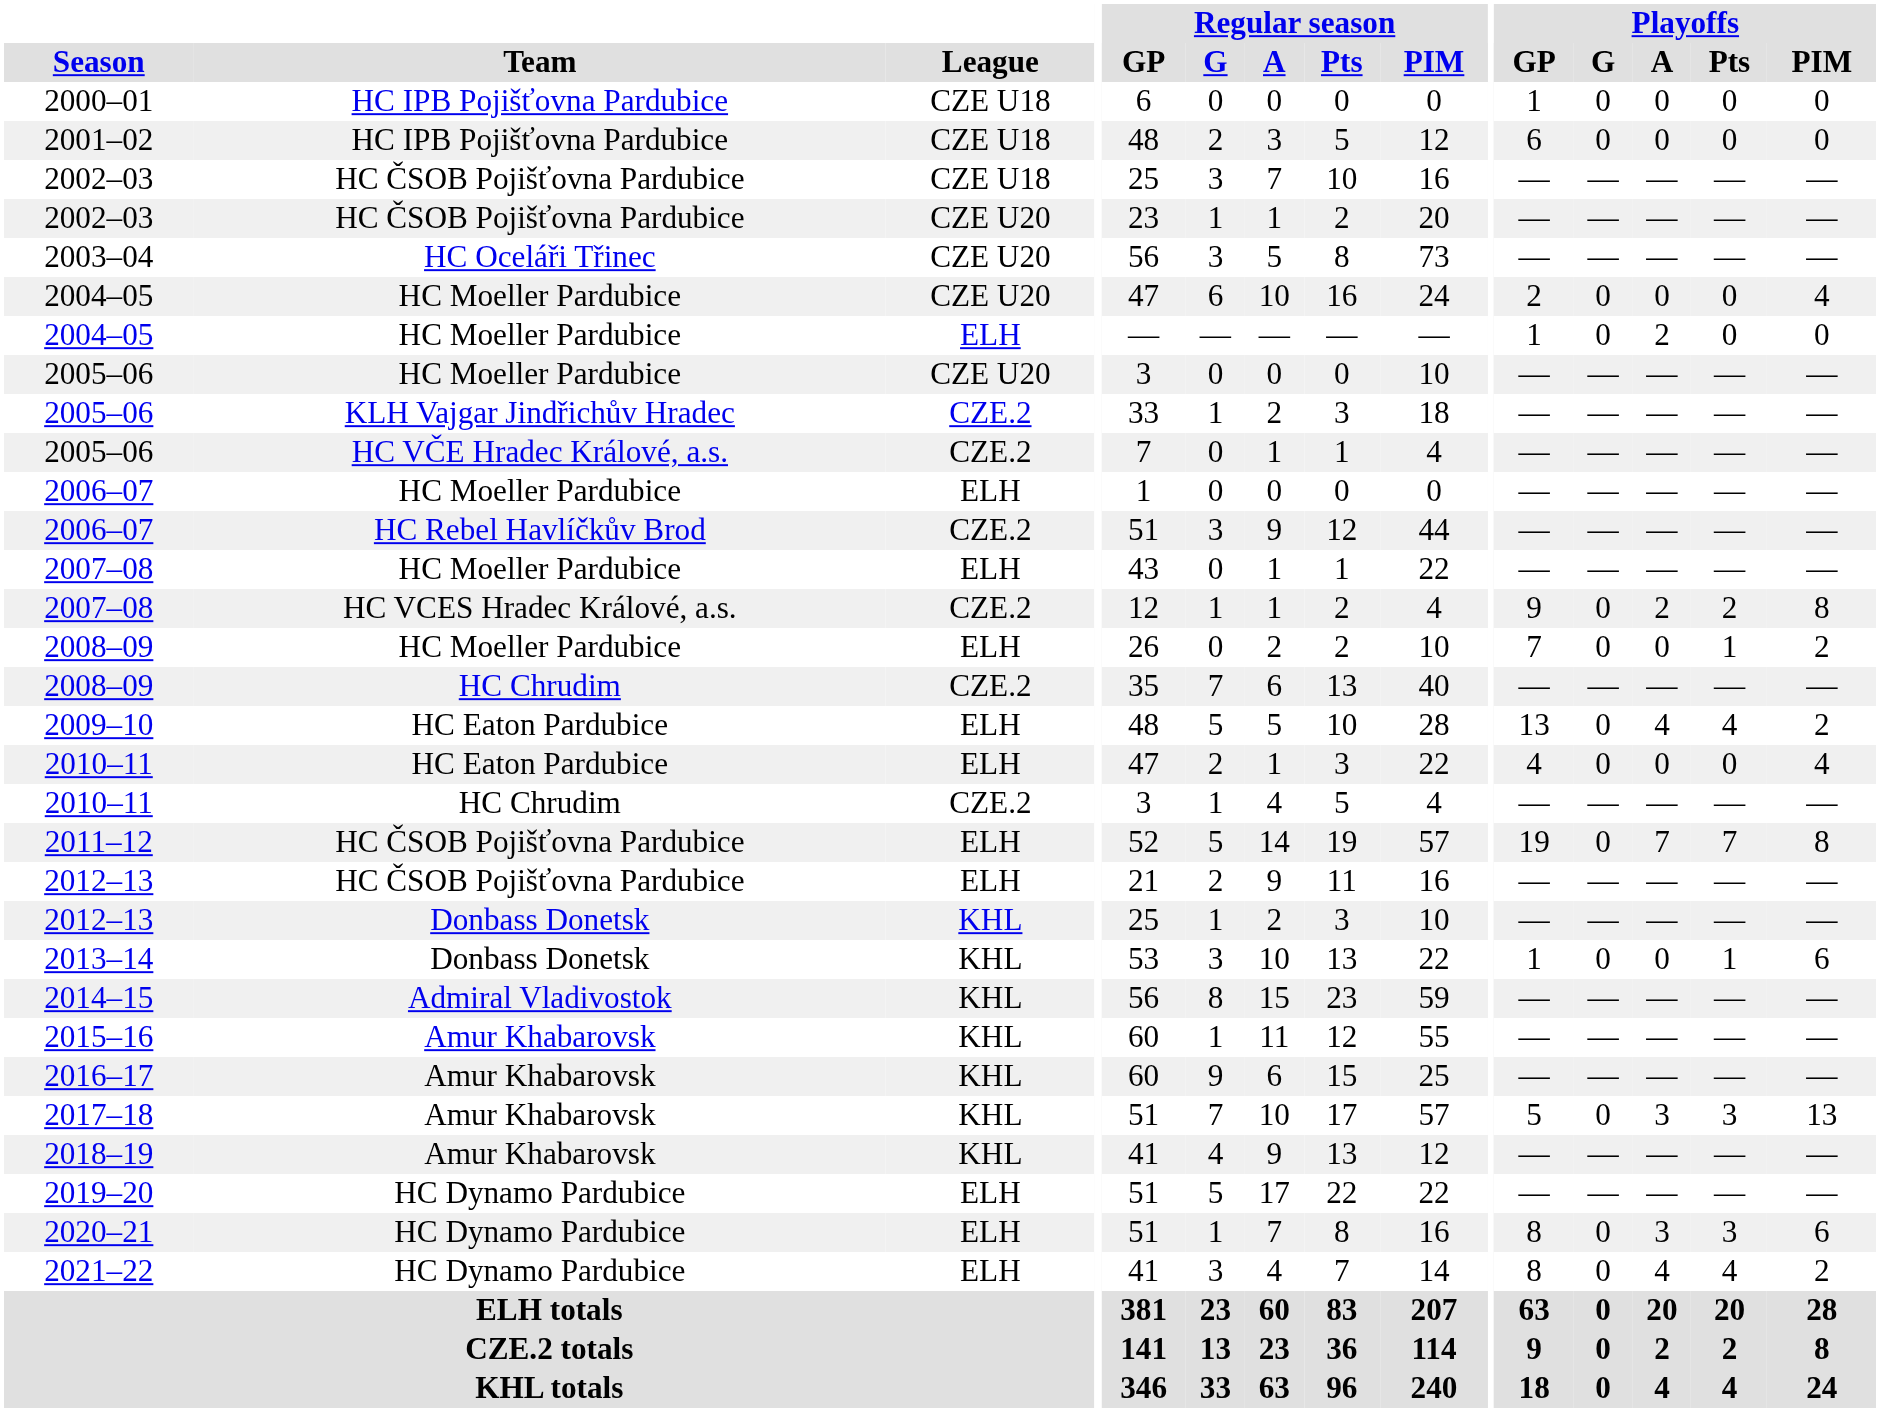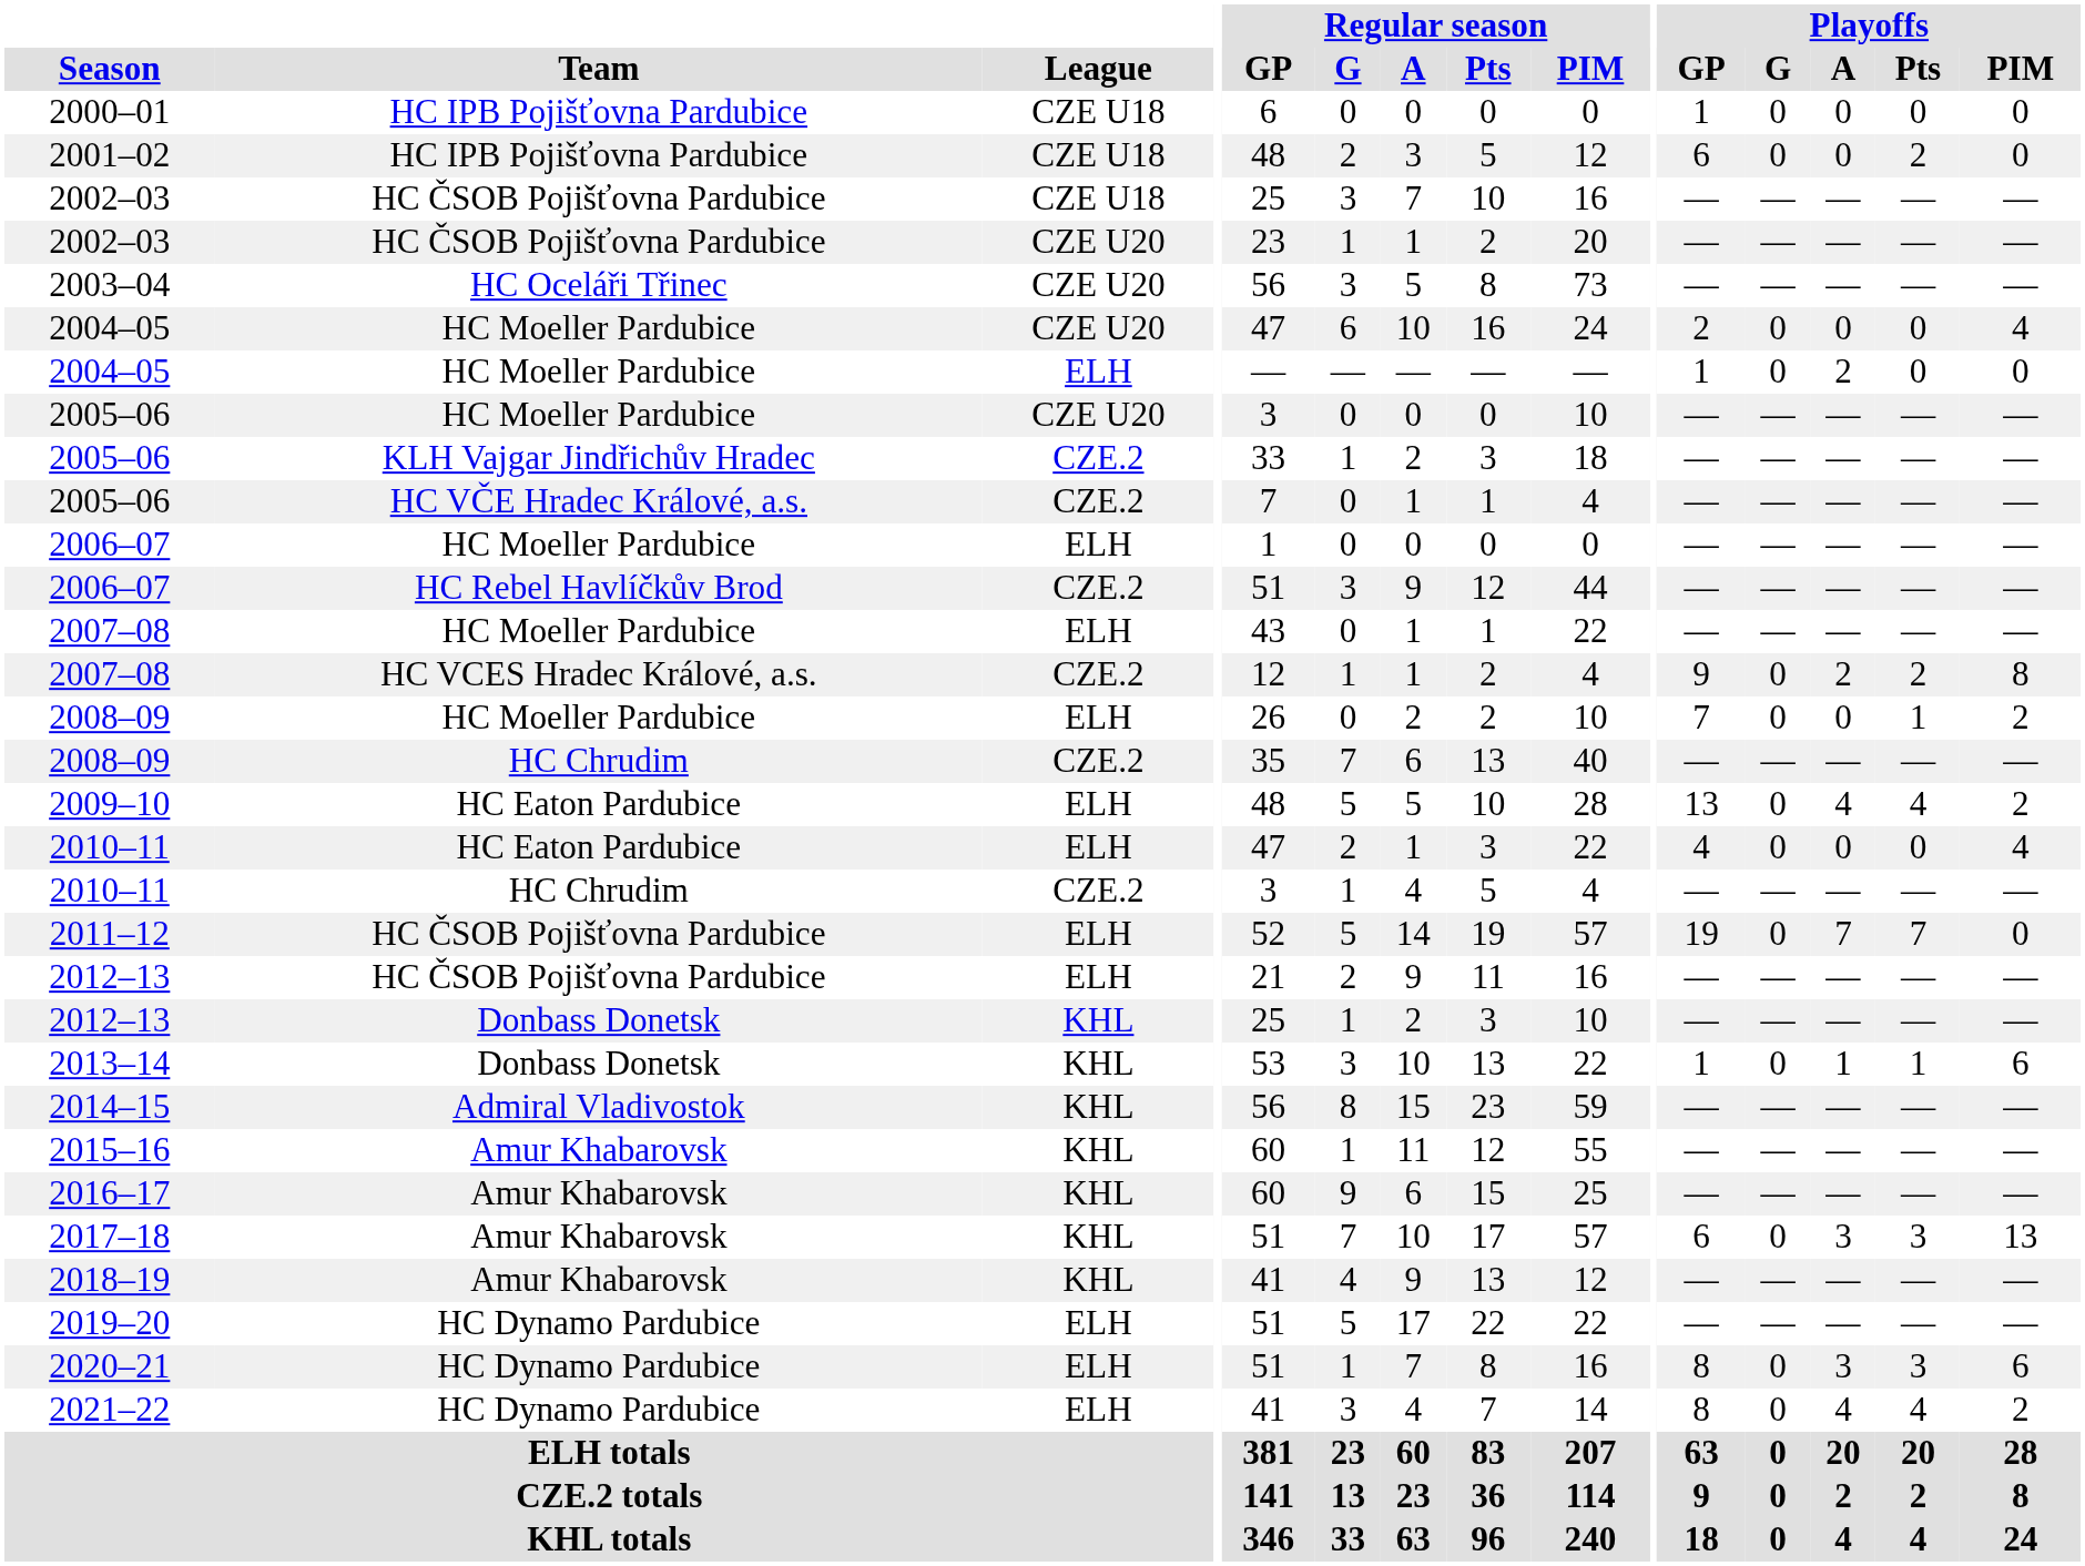 <table border="0" cellpadding="1" cellspacing="0" style="text-align:center; width:60em">
 <tr bgcolor="#e0e0e0">
 <th colspan="3"  bgcolor="#ffffff"></th>
 <th rowspan="100" bgcolor="#ffffff"></th>
 <th colspan="5"><a href='#'>Regular season</a></th>
 <th rowspan="100" bgcolor="#ffffff"></th>
 <th colspan="5"><a href='#'>Playoffs</a></th>
 </tr>
 <tr bgcolor="#e0e0e0">
 <th><a href='#'>Season</a></th>
 <th>Team</th>
 <th>League</th>
 <th>GP</th>
 <th><a href='#'>G</a></th>
 <th><a href='#'>A</a></th>
 <th><a href='#'>Pts</a></th>
 <th><a href='#'>PIM</a></th>
 <th>GP</th>
 <th>G</th>
 <th>A</th>
 <th>Pts</th>
 <th>PIM</th>
 </tr>
 <tr>
 <td>2000–01</td>
 <td><a href='#'>HC IPB Pojišťovna Pardubice</a></td>
 <td>CZE U18</td>
 <td>6</td>
 <td>0</td>
 <td>0</td>
 <td>0</td>
 <td>0</td>
 <td>1</td>
 <td>0</td>
 <td>0</td>
 <td>0</td>
 <td>0</td>
 </tr>
 <tr bgcolor="#f0f0f0">
 <td>2001–02</td>
 <td>HC IPB Pojišťovna Pardubice</td>
 <td>CZE U18</td>
 <td>48</td>
 <td>2</td>
 <td>3</td>
 <td>5</td>
 <td>12</td>
 <td>6</td>
 <td>0</td>
 <td>0</td>
-<td>0</td>
+<td>2</td>
 <td>0</td>
 </tr>
 <tr>
 <td>2002–03</td>
 <td>HC ČSOB Pojišťovna Pardubice</td>
 <td>CZE U18</td>
 <td>25</td>
 <td>3</td>
 <td>7</td>
 <td>10</td>
 <td>16</td>
 <td>—</td>
 <td>—</td>
 <td>—</td>
 <td>—</td>
 <td>—</td>
 </tr>
 <tr bgcolor="#f0f0f0">
 <td>2002–03</td>
 <td>HC ČSOB Pojišťovna Pardubice</td>
 <td>CZE U20</td>
 <td>23</td>
 <td>1</td>
 <td>1</td>
 <td>2</td>
 <td>20</td>
 <td>—</td>
 <td>—</td>
 <td>—</td>
 <td>—</td>
 <td>—</td>
 </tr>
 <tr>
 <td>2003–04</td>
 <td><a href='#'>HC Oceláři Třinec</a></td>
 <td>CZE U20</td>
 <td>56</td>
 <td>3</td>
 <td>5</td>
 <td>8</td>
 <td>73</td>
 <td>—</td>
 <td>—</td>
 <td>—</td>
 <td>—</td>
 <td>—</td>
 </tr>
 <tr bgcolor="#f0f0f0">
 <td>2004–05</td>
 <td>HC Moeller Pardubice</td>
 <td>CZE U20</td>
 <td>47</td>
 <td>6</td>
 <td>10</td>
 <td>16</td>
 <td>24</td>
 <td>2</td>
 <td>0</td>
 <td>0</td>
 <td>0</td>
 <td>4</td>
 </tr>
 <tr>
 <td><a href='#'>2004–05</a></td>
 <td>HC Moeller Pardubice</td>
 <td><a href='#'>ELH</a></td>
 <td>—</td>
 <td>—</td>
 <td>—</td>
 <td>—</td>
 <td>—</td>
 <td>1</td>
 <td>0</td>
 <td>2</td>
 <td>0</td>
 <td>0</td>
 </tr>
 <tr bgcolor="#f0f0f0">
 <td>2005–06</td>
 <td>HC Moeller Pardubice</td>
 <td>CZE U20</td>
 <td>3</td>
 <td>0</td>
 <td>0</td>
 <td>0</td>
 <td>10</td>
 <td>—</td>
 <td>—</td>
 <td>—</td>
 <td>—</td>
 <td>—</td>
 </tr>
 <tr>
 <td><a href='#'>2005–06</a></td>
 <td><a href='#'>KLH Vajgar Jindřichův Hradec</a></td>
 <td><a href='#'>CZE.2</a></td>
 <td>33</td>
 <td>1</td>
 <td>2</td>
 <td>3</td>
 <td>18</td>
 <td>—</td>
 <td>—</td>
 <td>—</td>
 <td>—</td>
 <td>—</td>
 </tr>
 <tr bgcolor="#f0f0f0">
 <td>2005–06</td>
 <td><a href='#'>HC VČE Hradec Králové, a.s.</a></td>
 <td>CZE.2</td>
 <td>7</td>
 <td>0</td>
 <td>1</td>
 <td>1</td>
 <td>4</td>
 <td>—</td>
 <td>—</td>
 <td>—</td>
 <td>—</td>
 <td>—</td>
 </tr>
 <tr>
 <td><a href='#'>2006–07</a></td>
 <td>HC Moeller Pardubice</td>
 <td>ELH</td>
 <td>1</td>
 <td>0</td>
 <td>0</td>
 <td>0</td>
 <td>0</td>
 <td>—</td>
 <td>—</td>
 <td>—</td>
 <td>—</td>
 <td>—</td>
 </tr>
 <tr bgcolor="#f0f0f0">
 <td><a href='#'>2006–07</a></td>
 <td><a href='#'>HC Rebel Havlíčkův Brod</a></td>
 <td>CZE.2</td>
 <td>51</td>
 <td>3</td>
 <td>9</td>
 <td>12</td>
 <td>44</td>
 <td>—</td>
 <td>—</td>
 <td>—</td>
 <td>—</td>
 <td>—</td>
 </tr>
 <tr>
 <td><a href='#'>2007–08</a></td>
 <td>HC Moeller Pardubice</td>
 <td>ELH</td>
 <td>43</td>
 <td>0</td>
 <td>1</td>
 <td>1</td>
 <td>22</td>
 <td>—</td>
 <td>—</td>
 <td>—</td>
 <td>—</td>
 <td>—</td>
 </tr>
 <tr bgcolor="#f0f0f0">
 <td><a href='#'>2007–08</a></td>
 <td>HC VCES Hradec Králové, a.s.</td>
 <td>CZE.2</td>
 <td>12</td>
 <td>1</td>
 <td>1</td>
 <td>2</td>
 <td>4</td>
 <td>9</td>
 <td>0</td>
 <td>2</td>
 <td>2</td>
 <td>8</td>
 </tr>
 <tr>
 <td><a href='#'>2008–09</a></td>
 <td>HC Moeller Pardubice</td>
 <td>ELH</td>
 <td>26</td>
 <td>0</td>
 <td>2</td>
 <td>2</td>
 <td>10</td>
 <td>7</td>
 <td>0</td>
 <td>0</td>
 <td>1</td>
 <td>2</td>
 </tr>
 <tr bgcolor="#f0f0f0">
 <td><a href='#'>2008–09</a></td>
 <td><a href='#'>HC Chrudim</a></td>
 <td>CZE.2</td>
 <td>35</td>
 <td>7</td>
 <td>6</td>
 <td>13</td>
 <td>40</td>
 <td>—</td>
 <td>—</td>
 <td>—</td>
 <td>—</td>
 <td>—</td>
 </tr>
 <tr>
 <td><a href='#'>2009–10</a></td>
 <td>HC Eaton Pardubice</td>
 <td>ELH</td>
 <td>48</td>
 <td>5</td>
 <td>5</td>
 <td>10</td>
 <td>28</td>
 <td>13</td>
 <td>0</td>
 <td>4</td>
 <td>4</td>
 <td>2</td>
 </tr>
 <tr bgcolor="#f0f0f0">
 <td><a href='#'>2010–11</a></td>
 <td>HC Eaton Pardubice</td>
 <td>ELH</td>
 <td>47</td>
 <td>2</td>
 <td>1</td>
 <td>3</td>
 <td>22</td>
 <td>4</td>
 <td>0</td>
 <td>0</td>
 <td>0</td>
 <td>4</td>
 </tr>
 <tr>
 <td><a href='#'>2010–11</a></td>
 <td>HC Chrudim</td>
 <td>CZE.2</td>
 <td>3</td>
 <td>1</td>
 <td>4</td>
 <td>5</td>
 <td>4</td>
 <td>—</td>
 <td>—</td>
 <td>—</td>
 <td>—</td>
 <td>—</td>
 </tr>
 <tr bgcolor="#f0f0f0">
 <td><a href='#'>2011–12</a></td>
 <td>HC ČSOB Pojišťovna Pardubice</td>
 <td>ELH</td>
 <td>52</td>
 <td>5</td>
 <td>14</td>
 <td>19</td>
 <td>57</td>
 <td>19</td>
 <td>0</td>
 <td>7</td>
 <td>7</td>
-<td>8</td>
+<td>0</td>
 </tr>
 <tr>
 <td><a href='#'>2012–13</a></td>
 <td>HC ČSOB Pojišťovna Pardubice</td>
 <td>ELH</td>
 <td>21</td>
 <td>2</td>
 <td>9</td>
 <td>11</td>
 <td>16</td>
 <td>—</td>
 <td>—</td>
 <td>—</td>
 <td>—</td>
 <td>—</td>
 </tr>
 <tr bgcolor="#f0f0f0">
 <td><a href='#'>2012–13</a></td>
 <td><a href='#'>Donbass Donetsk</a></td>
 <td><a href='#'>KHL</a></td>
 <td>25</td>
 <td>1</td>
 <td>2</td>
 <td>3</td>
 <td>10</td>
 <td>—</td>
 <td>—</td>
 <td>—</td>
 <td>—</td>
 <td>—</td>
 </tr>
 <tr>
 <td><a href='#'>2013–14</a></td>
 <td>Donbass Donetsk</td>
 <td>KHL</td>
 <td>53</td>
 <td>3</td>
 <td>10</td>
 <td>13</td>
 <td>22</td>
 <td>1</td>
 <td>0</td>
-<td>0</td>
+<td>1</td>
 <td>1</td>
 <td>6</td>
 </tr>
 <tr bgcolor="#f0f0f0">
 <td><a href='#'>2014–15</a></td>
 <td><a href='#'>Admiral Vladivostok</a></td>
 <td>KHL</td>
 <td>56</td>
 <td>8</td>
 <td>15</td>
 <td>23</td>
 <td>59</td>
 <td>—</td>
 <td>—</td>
 <td>—</td>
 <td>—</td>
 <td>—</td>
 </tr>
 <tr>
 <td><a href='#'>2015–16</a></td>
 <td><a href='#'>Amur Khabarovsk</a></td>
 <td>KHL</td>
 <td>60</td>
 <td>1</td>
 <td>11</td>
 <td>12</td>
 <td>55</td>
 <td>—</td>
 <td>—</td>
 <td>—</td>
 <td>—</td>
 <td>—</td>
 </tr>
 <tr bgcolor="#f0f0f0">
 <td><a href='#'>2016–17</a></td>
 <td>Amur Khabarovsk</td>
 <td>KHL</td>
 <td>60</td>
 <td>9</td>
 <td>6</td>
 <td>15</td>
 <td>25</td>
 <td>—</td>
 <td>—</td>
 <td>—</td>
 <td>—</td>
 <td>—</td>
 </tr>
 <tr>
 <td><a href='#'>2017–18</a></td>
 <td>Amur Khabarovsk</td>
 <td>KHL</td>
 <td>51</td>
 <td>7</td>
 <td>10</td>
 <td>17</td>
 <td>57</td>
-<td>5</td>
+<td>6</td>
 <td>0</td>
 <td>3</td>
 <td>3</td>
 <td>13</td>
 </tr>
 <tr bgcolor="#f0f0f0">
 <td><a href='#'>2018–19</a></td>
 <td>Amur Khabarovsk</td>
 <td>KHL</td>
 <td>41</td>
 <td>4</td>
 <td>9</td>
 <td>13</td>
 <td>12</td>
 <td>—</td>
 <td>—</td>
 <td>—</td>
 <td>—</td>
 <td>—</td>
 </tr>
 <tr>
 <td><a href='#'>2019–20</a></td>
 <td>HC Dynamo Pardubice</td>
 <td>ELH</td>
 <td>51</td>
 <td>5</td>
 <td>17</td>
 <td>22</td>
 <td>22</td>
 <td>—</td>
 <td>—</td>
 <td>—</td>
 <td>—</td>
 <td>—</td>
 </tr>
 <tr bgcolor="#f0f0f0">
 <td><a href='#'>2020–21</a></td>
 <td>HC Dynamo Pardubice</td>
 <td>ELH</td>
 <td>51</td>
 <td>1</td>
 <td>7</td>
 <td>8</td>
 <td>16</td>
 <td>8</td>
 <td>0</td>
 <td>3</td>
 <td>3</td>
 <td>6</td>
 </tr>
 <tr>
 <td><a href='#'>2021–22</a></td>
 <td>HC Dynamo Pardubice</td>
 <td>ELH</td>
 <td>41</td>
 <td>3</td>
 <td>4</td>
 <td>7</td>
 <td>14</td>
 <td>8</td>
 <td>0</td>
 <td>4</td>
 <td>4</td>
 <td>2</td>
 </tr>
 <tr bgcolor="#e0e0e0">
 <th colspan="3">ELH totals</th>
 <th>381</th>
 <th>23</th>
 <th>60</th>
 <th>83</th>
 <th>207</th>
 <th>63</th>
 <th>0</th>
 <th>20</th>
 <th>20</th>
 <th>28</th>
 </tr>
 <tr bgcolor="#e0e0e0">
 <th colspan="3">CZE.2 totals</th>
 <th>141</th>
 <th>13</th>
 <th>23</th>
 <th>36</th>
 <th>114</th>
 <th>9</th>
 <th>0</th>
 <th>2</th>
 <th>2</th>
 <th>8</th>
 </tr>
 <tr bgcolor="#e0e0e0">
 <th colspan="3">KHL totals</th>
 <th>346</th>
 <th>33</th>
 <th>63</th>
 <th>96</th>
 <th>240</th>
 <th>18</th>
 <th>0</th>
 <th>4</th>
 <th>4</th>
 <th>24</th>
 </tr>
 </table>
